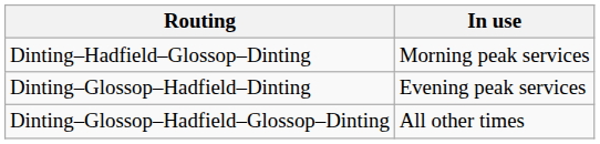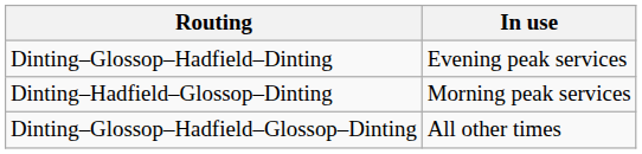 <table class="wikitable" border="1">
 <tr>
 <th>Routing</th>
 <th>In use</th>
 </tr>
 <tr>
+<td>Dinting–Glossop–Hadfield–Dinting</td>
+<td>Evening peak services</td>
+</tr>
+<tr>
 <td>Dinting–Hadfield–Glossop–Dinting</td>
 <td>Morning peak services</td>
-</tr>
-<tr>
-<td>Dinting–Glossop–Hadfield–Dinting</td>
-<td>Evening peak services</td>
 </tr>
 <tr>
 <td>Dinting–Glossop–Hadfield–Glossop–Dinting</td>
 <td>All other times</td>
 </tr>
 </table>
